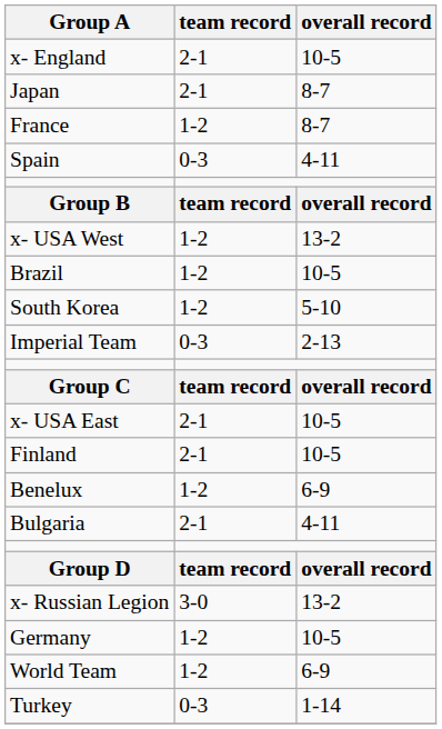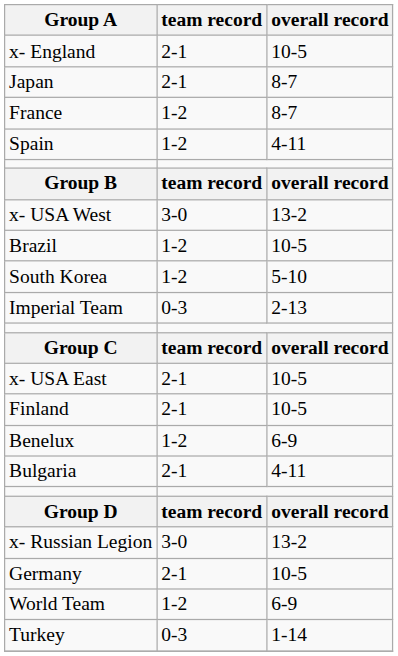 <table class="wikitable" border="1">
 <tr>
 <th>Group A</th>
 <th>team record</th>
 <th>overall record</th>
 </tr>
 <tr>
 <td>x- England</td>
 <td>2-1</td>
 <td>10-5</td>
 </tr>
 <tr>
 <td> Japan</td>
 <td>2-1</td>
 <td>8-7</td>
 </tr>
 <tr>
 <td> France</td>
 <td>1-2</td>
 <td>8-7</td>
 </tr>
 <tr>
 <td> Spain</td>
-<td>0-3</td>
+<td>1-2</td>
 <td>4-11</td>
 </tr>
 <tr>
 <td></td>
 </tr>
 <tr>
 <th>Group B</th>
 <th>team record</th>
 <th>overall record</th>
 </tr>
 <tr>
 <td>x- USA West</td>
-<td>1-2</td>
+<td>3-0</td>
 <td>13-2</td>
 </tr>
 <tr>
 <td> Brazil</td>
 <td>1-2</td>
 <td>10-5</td>
 </tr>
 <tr>
 <td> South Korea</td>
 <td>1-2</td>
 <td>5-10</td>
 </tr>
 <tr>
 <td> Imperial Team</td>
 <td>0-3</td>
 <td>2-13</td>
 </tr>
 <tr>
 <td></td>
 </tr>
 <tr>
 <th>Group C</th>
 <th>team record</th>
 <th>overall record</th>
 </tr>
 <tr>
 <td>x- USA East</td>
 <td>2-1</td>
 <td>10-5</td>
 </tr>
 <tr>
 <td> Finland</td>
 <td>2-1</td>
 <td>10-5</td>
 </tr>
 <tr>
 <td> Benelux</td>
 <td>1-2</td>
 <td>6-9</td>
 </tr>
 <tr>
 <td> Bulgaria</td>
 <td>2-1</td>
 <td>4-11</td>
 </tr>
 <tr>
 <td></td>
 </tr>
 <tr>
 <th>Group D</th>
 <th>team record</th>
 <th>overall record</th>
 </tr>
 <tr>
 <td>x- Russian Legion</td>
 <td>3-0</td>
 <td>13-2</td>
 </tr>
 <tr>
 <td> Germany</td>
-<td>1-2</td>
+<td>2-1</td>
 <td>10-5</td>
 </tr>
 <tr>
 <td> World Team</td>
 <td>1-2</td>
 <td>6-9</td>
 </tr>
 <tr>
 <td> Turkey</td>
 <td>0-3</td>
 <td>1-14</td>
 </tr>
 <tr>
 </tr>
 </table>
